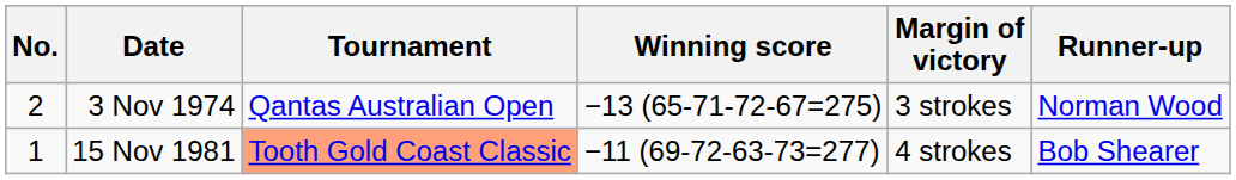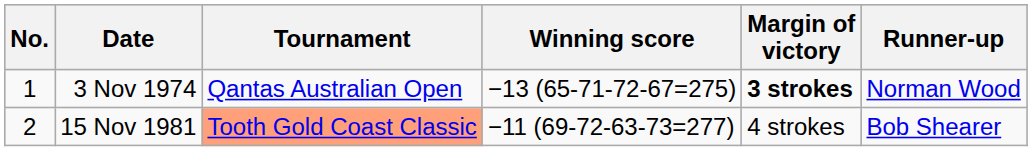 <table class="wikitable" style="font-size:95%;">
 <tr>
 <th>No.</th>
 <th>Date</th>
 <th>Tournament</th>
 <th>Winning score</th>
 <th>Margin of<br>victory</th>
 <th>Runner-up</th>
 </tr>
 <tr>
-<td align=center>2</td>
+<td align=center>1</td>
 <td align=right>3 Nov 1974</td>
 <td><a href='#'>Qantas Australian Open</a></td>
 <td>−13 (65-71-72-67=275)</td>
-<td>3 strokes</td>
+<td><strong>3 strokes</strong></td>
 <td> <a href='#'>Norman Wood</a></td>
 </tr>
 <tr>
-<td align=center>1</td>
+<td align=center>2</td>
 <td align=right>15 Nov 1981</td>
 <td style="background: lightsalmon;"><a href='#'>Tooth Gold Coast Classic</a></td>
 <td>−11 (69-72-63-73=277)</td>
 <td>4 strokes</td>
 <td> <a href='#'>Bob Shearer</a></td>
 </tr>
 </table>
